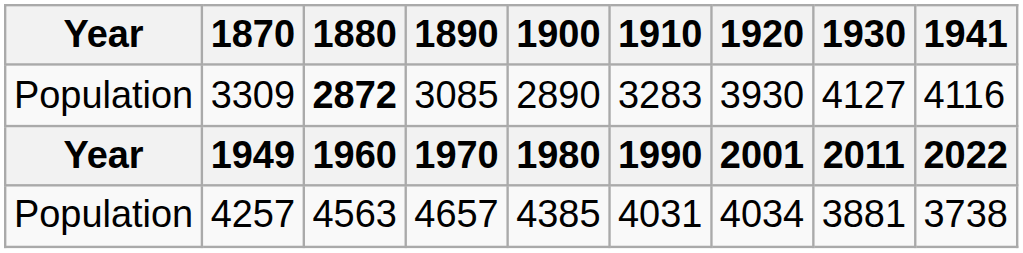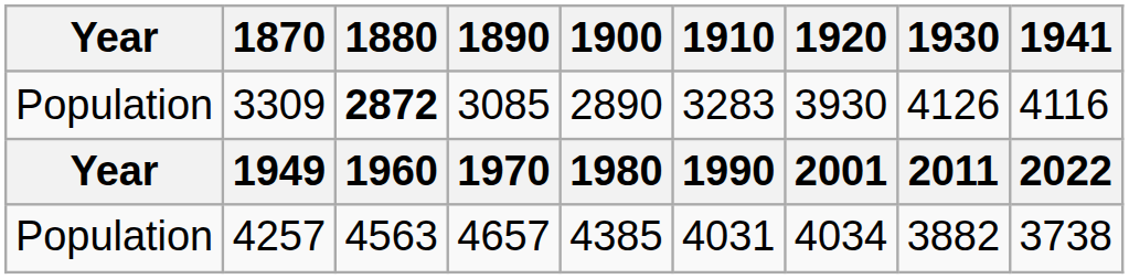 <table class="wikitable">
 <tr>
 <th>Year</th>
 <th>1870</th>
 <th>1880</th>
 <th>1890</th>
 <th>1900</th>
 <th>1910</th>
 <th>1920</th>
 <th>1930</th>
 <th>1941</th>
 </tr>
 <tr>
 <td>Population</td>
 <td>3309</td>
 <td><strong>2872</strong></td>
 <td>3085</td>
 <td>2890</td>
 <td>3283</td>
 <td>3930</td>
-<td>4127</td>
+<td>4126</td>
 <td>4116</td>
 </tr>
 <tr>
 <th>Year</th>
 <th>1949</th>
 <th>1960</th>
 <th>1970</th>
 <th>1980</th>
 <th>1990</th>
 <th>2001</th>
 <th>2011</th>
 <th>2022</th>
 </tr>
 <tr>
 <td>Population</td>
 <td>4257</td>
 <td>4563</td>
 <td>4657</td>
 <td>4385</td>
 <td>4031</td>
 <td>4034</td>
-<td>3881</td>
+<td>3882</td>
 <td>3738</td>
 </tr>
 </table>
